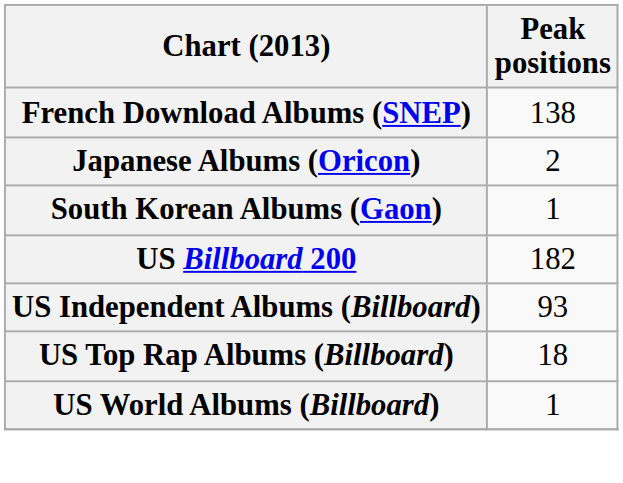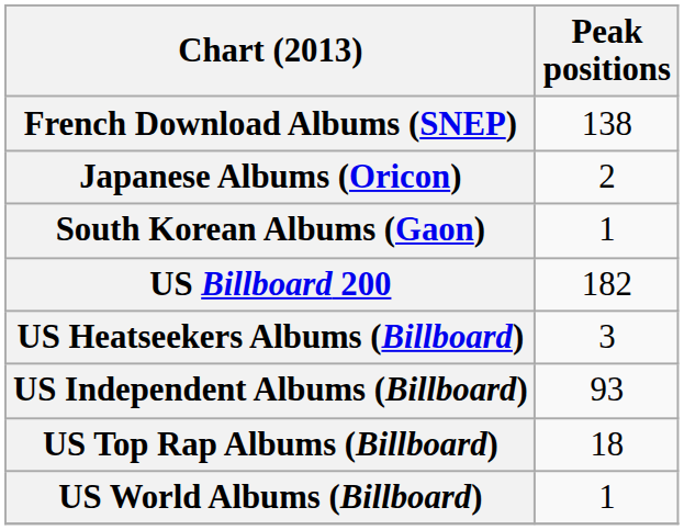 <table class="wikitable sortable plainrowheaders" style="text-align:center">
 <tr>
 <th scope="col">Chart (2013)</th>
 <th scope="col">Peak<br>positions</th>
 </tr>
 <tr>
 <th scope="row">French Download Albums (<a href='#'>SNEP</a>)</th>
 <td>138</td>
 </tr>
 <tr>
 <th scope="row">Japanese Albums (<a href='#'>Oricon</a>)</th>
 <td>2</td>
 </tr>
 <tr>
 <th scope="row">South Korean Albums (<a href='#'>Gaon</a>)</th>
 <td>1</td>
 </tr>
 <tr>
 <th scope="row">US <a href='#'><em>Billboard</em> 200</a></th>
 <td>182</td>
 </tr>
 <tr>
+<th scope="row">US Heatseekers Albums (<em><a href='#'>Billboard</a></em>)</th>
+<td>3</td>
+</tr>
+<tr>
 <th scope="row">US Independent Albums (<em>Billboard</em>)</th>
 <td>93</td>
 </tr>
 <tr>
 <th scope="row">US Top Rap Albums (<em>Billboard</em>)</th>
 <td>18</td>
 </tr>
 <tr>
 <th scope="row">US World Albums (<em>Billboard</em>)</th>
 <td>1</td>
 </tr>
 <tr>
 </tr>
 </table>
